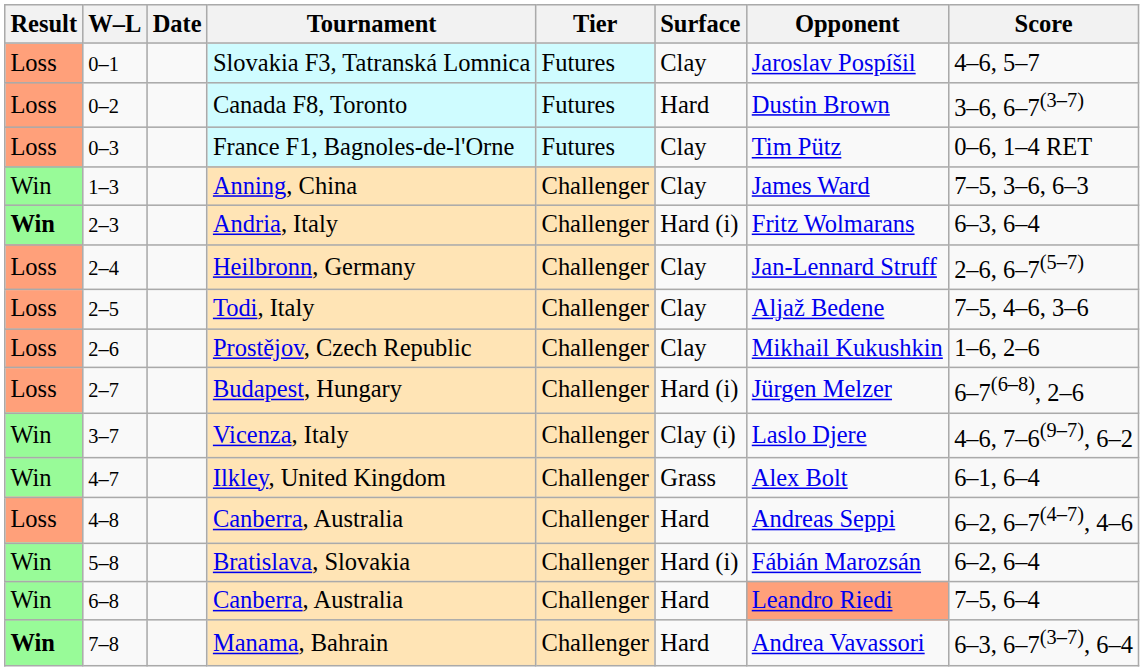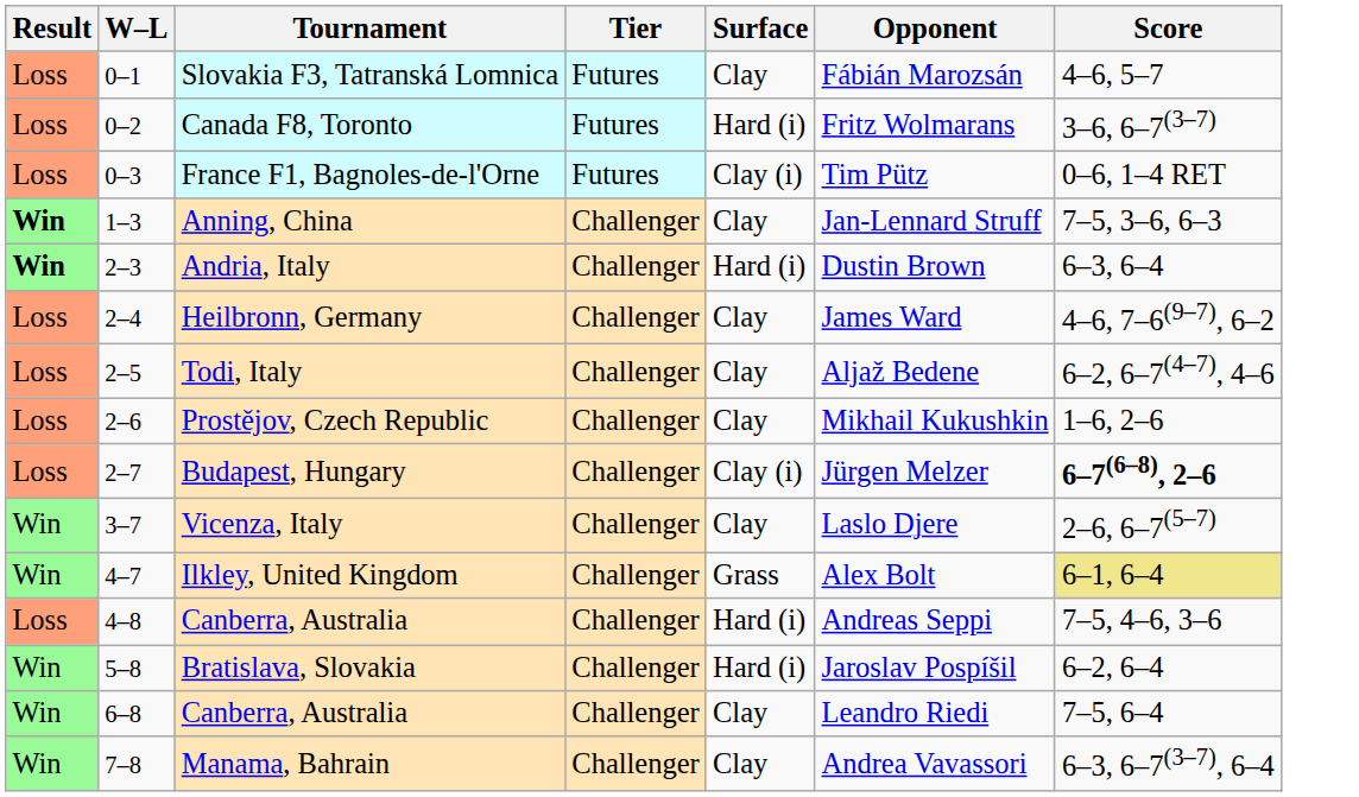 <table class="sortable wikitable">
 <tr>
 <th>Result</th>
 <th class="unsortable">W–L</th>
-<th>Date</th>
 <th>Tournament</th>
 <th>Tier</th>
 <th>Surface</th>
 <th>Opponent</th>
 <th class="unsortable">Score</th>
 </tr>
 <tr>
 <td bgcolor=FFA07A>Loss</td>
 <td><small>0–1</small></td>
-<td></td>
 <td style="background:#cffcff;">Slovakia F3, Tatranská Lomnica</td>
 <td style="background:#cffcff;">Futures</td>
 <td>Clay</td>
-<td> <a href='#'>Jaroslav Pospíšil</a></td>
+<td> <a href='#'>Fábián Marozsán</a></td>
 <td>4–6, 5–7</td>
 </tr>
 <tr>
 <td bgcolor=FFA07A>Loss</td>
 <td><small>0–2</small></td>
-<td></td>
 <td style="background:#cffcff;">Canada F8, Toronto</td>
 <td style="background:#cffcff;">Futures</td>
-<td>Hard</td>
-<td> <a href='#'>Dustin Brown</a></td>
+<td>Hard (i)</td>
+<td> <a href='#'>Fritz Wolmarans</a></td>
 <td>3–6, 6–7<sup>(3–7)</sup></td>
 </tr>
 <tr>
 <td bgcolor=FFA07A>Loss</td>
 <td><small>0–3</small></td>
-<td></td>
 <td style="background:#cffcff;">France F1, Bagnoles-de-l'Orne</td>
 <td style="background:#cffcff;">Futures</td>
-<td>Clay</td>
+<td>Clay (i)</td>
 <td> <a href='#'>Tim Pütz</a></td>
 <td>0–6, 1–4 RET</td>
 </tr>
 <tr>
-<td bgcolor=98FB98>Win</td>
+<td bgcolor=98FB98><strong>Win</strong></td>
 <td><small>1–3</small></td>
-<td><a href='#'></a></td>
 <td style="background:moccasin;"><a href='#'>Anning</a>, China</td>
 <td style="background:moccasin;">Challenger</td>
 <td>Clay</td>
-<td> <a href='#'>James Ward</a></td>
+<td> <a href='#'>Jan-Lennard Struff</a></td>
 <td>7–5, 3–6, 6–3</td>
 </tr>
 <tr>
 <td bgcolor=98FB98><strong>Win</strong></td>
 <td><small>2–3</small></td>
-<td><a href='#'></a></td>
 <td style="background:moccasin;"><a href='#'>Andria</a>, Italy</td>
 <td style="background:moccasin;">Challenger</td>
 <td>Hard (i)</td>
-<td> <a href='#'>Fritz Wolmarans</a></td>
+<td> <a href='#'>Dustin Brown</a></td>
 <td>6–3, 6–4</td>
 </tr>
 <tr>
 <td bgcolor=FFA07A>Loss</td>
 <td><small>2–4</small></td>
-<td><a href='#'></a></td>
 <td style="background:moccasin;"><a href='#'>Heilbronn</a>, Germany</td>
 <td style="background:moccasin;">Challenger</td>
 <td>Clay</td>
-<td> <a href='#'>Jan-Lennard Struff</a></td>
-<td>2–6, 6–7<sup>(5–7)</sup></td>
+<td> <a href='#'>James Ward</a></td>
+<td>4–6, 7–6<sup>(9–7)</sup>, 6–2</td>
 </tr>
 <tr>
 <td bgcolor=FFA07A>Loss</td>
 <td><small>2–5</small></td>
-<td><a href='#'></a></td>
 <td style="background:moccasin;"><a href='#'>Todi</a>, Italy</td>
 <td style="background:moccasin;">Challenger</td>
 <td>Clay</td>
 <td> <a href='#'>Aljaž Bedene</a></td>
-<td>7–5, 4–6, 3–6</td>
+<td>6–2, 6–7<sup>(4–7)</sup>, 4–6</td>
 </tr>
 <tr>
 <td bgcolor=FFA07A>Loss</td>
 <td><small>2–6</small></td>
-<td><a href='#'></a></td>
 <td style="background:moccasin;"><a href='#'>Prostějov</a>, Czech Republic</td>
 <td style="background:moccasin;">Challenger</td>
 <td>Clay</td>
 <td> <a href='#'>Mikhail Kukushkin</a></td>
 <td>1–6, 2–6</td>
 </tr>
 <tr>
 <td bgcolor=FFA07A>Loss</td>
 <td><small>2–7</small></td>
-<td><a href='#'></a></td>
 <td style="background:moccasin;"><a href='#'>Budapest</a>, Hungary</td>
 <td style="background:moccasin;">Challenger</td>
-<td>Hard (i)</td>
+<td>Clay (i)</td>
 <td> <a href='#'>Jürgen Melzer</a></td>
-<td>6–7<sup>(6–8)</sup>, 2–6</td>
+<td><strong>6–7<sup>(6–8)</sup>, 2–6</strong></td>
 </tr>
 <tr>
 <td bgcolor=98FB98>Win</td>
 <td><small>3–7</small></td>
-<td><a href='#'></a></td>
 <td style="background:moccasin;"><a href='#'>Vicenza</a>, Italy</td>
 <td style="background:moccasin;">Challenger</td>
-<td>Clay (i)</td>
+<td>Clay</td>
 <td> <a href='#'>Laslo Djere</a></td>
-<td>4–6, 7–6<sup>(9–7)</sup>, 6–2</td>
+<td>2–6, 6–7<sup>(5–7)</sup></td>
 </tr>
 <tr>
 <td bgcolor=98FB98>Win</td>
 <td><small>4–7</small></td>
-<td><a href='#'></a></td>
 <td style="background:moccasin;"><a href='#'>Ilkley</a>, United Kingdom</td>
 <td style="background:moccasin;">Challenger</td>
 <td>Grass</td>
 <td> <a href='#'>Alex Bolt</a></td>
-<td>6–1, 6–4</td>
+<td style="background: khaki;">6–1, 6–4</td>
 </tr>
 <tr>
 <td bgcolor=FFA07A>Loss</td>
 <td><small>4–8</small></td>
-<td><a href='#'></a></td>
 <td style="background:moccasin;"><a href='#'>Canberra</a>, Australia</td>
 <td style="background:moccasin;">Challenger</td>
-<td>Hard</td>
+<td>Hard (i)</td>
 <td> <a href='#'>Andreas Seppi</a></td>
-<td>6–2, 6–7<sup>(4–7)</sup>, 4–6</td>
+<td>7–5, 4–6, 3–6</td>
 </tr>
 <tr>
 <td bgcolor=98FB98>Win</td>
 <td><small>5–8</small></td>
-<td><a href='#'></a></td>
 <td style="background:moccasin;"><a href='#'>Bratislava</a>, Slovakia</td>
 <td style="background:moccasin;">Challenger</td>
 <td>Hard (i)</td>
-<td> <a href='#'>Fábián Marozsán</a></td>
+<td> <a href='#'>Jaroslav Pospíšil</a></td>
 <td>6–2, 6–4</td>
 </tr>
 <tr>
 <td bgcolor=98FB98>Win</td>
 <td><small>6–8</small></td>
-<td><a href='#'></a></td>
 <td style="background:moccasin;"><a href='#'>Canberra</a>, Australia</td>
 <td style="background:moccasin;">Challenger</td>
-<td>Hard</td>
-<td style="background: lightsalmon;"> <a href='#'>Leandro Riedi</a></td>
+<td>Clay</td>
+<td> <a href='#'>Leandro Riedi</a></td>
 <td>7–5, 6–4</td>
 </tr>
 <tr>
-<td bgcolor=98FB98><strong>Win</strong></td>
+<td bgcolor=98FB98>Win</td>
 <td><small>7–8</small></td>
-<td><a href='#'></a></td>
 <td style="background:moccasin;"><a href='#'>Manama</a>, Bahrain</td>
 <td style="background:moccasin;">Challenger</td>
-<td>Hard</td>
+<td>Clay</td>
 <td> <a href='#'>Andrea Vavassori</a></td>
 <td>6–3, 6–7<sup>(3–7)</sup>, 6–4</td>
 </tr>
 </table>
